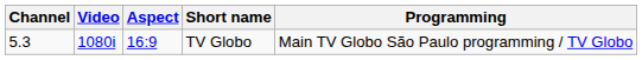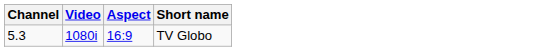 <table class="wikitable">
 <tr>
 <th>Channel</th>
 <th><a href='#'>Video</a></th>
 <th><a href='#'>Aspect</a></th>
 <th>Short name</th>
-<th>Programming</th>
 </tr>
 <tr>
 <td>5.3</td>
 <td><a href='#'>1080i</a></td>
 <td><a href='#'>16:9</a></td>
 <td>TV Globo</td>
-<td>Main TV Globo São Paulo programming / <a href='#'>TV Globo</a></td>
 </tr>
 </table>
